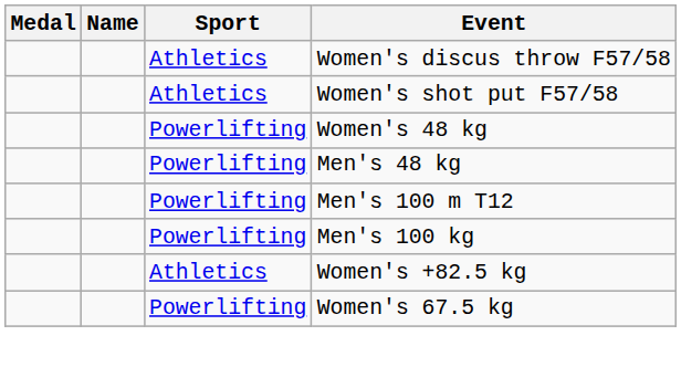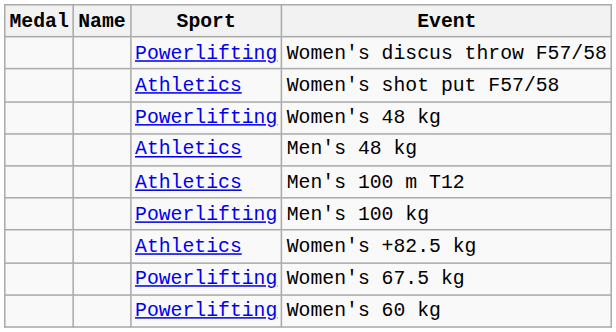 <table class="wikitable sortable">
 <tr>
 <th>Medal</th>
 <th>Name</th>
 <th>Sport</th>
 <th>Event</th>
 </tr>
 <tr>
 <td></td>
 <td></td>
-<td><a href='#'>Athletics</a></td>
+<td><a href='#'>Powerlifting</a></td>
 <td>Women's discus throw F57/58</td>
 </tr>
 <tr>
 <td></td>
 <td></td>
 <td><a href='#'>Athletics</a></td>
 <td>Women's shot put F57/58</td>
 </tr>
 <tr>
 <td></td>
 <td></td>
 <td><a href='#'>Powerlifting</a></td>
 <td>Women's 48 kg</td>
 </tr>
 <tr>
 <td></td>
 <td></td>
-<td><a href='#'>Powerlifting</a></td>
+<td><a href='#'>Athletics</a></td>
 <td>Men's 48 kg</td>
 </tr>
 <tr>
 <td></td>
 <td></td>
-<td><a href='#'>Powerlifting</a></td>
+<td><a href='#'>Athletics</a></td>
 <td>Men's 100 m T12</td>
 </tr>
 <tr>
 <td></td>
 <td></td>
 <td><a href='#'>Powerlifting</a></td>
 <td>Men's 100 kg</td>
 </tr>
 <tr>
 <td></td>
 <td></td>
 <td><a href='#'>Athletics</a></td>
 <td>Women's +82.5 kg</td>
 </tr>
 <tr>
 <td></td>
 <td></td>
 <td><a href='#'>Powerlifting</a></td>
 <td>Women's 67.5 kg</td>
 </tr>
+<tr>
+<td></td>
+<td></td>
+<td><a href='#'>Powerlifting</a></td>
+<td>Women's 60 kg</td>
+</tr>
 </table>
